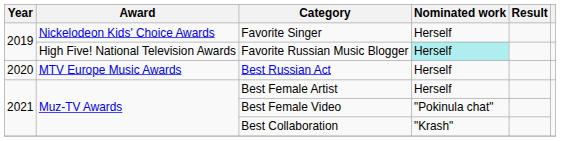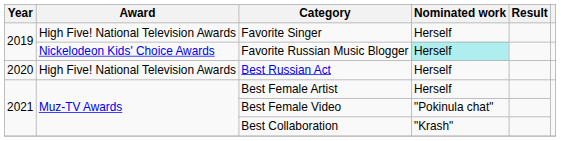 <table class="wikitable sortable">
 <tr>
 <th>Year</th>
 <th>Award</th>
 <th>Category</th>
 <th>Nominated work</th>
 <th>Result</th>
 <th class="unsortable"></th>
 </tr>
 <tr>
 <td rowspan=2>2019</td>
-<td><a href='#'>Nickelodeon Kids' Choice Awards</a></td>
+<td>High Five! National Television Awards</td>
 <td>Favorite Singer</td>
 <td>Herself</td>
 <td></td>
 <td style="text-align:center;"></td>
 </tr>
 <tr>
-<td>High Five! National Television Awards</td>
+<td><a href='#'>Nickelodeon Kids' Choice Awards</a></td>
 <td>Favorite Russian Music Blogger</td>
 <td style="background: paleturquoise;">Herself</td>
 <td></td>
 <td style="text-align:center;"></td>
 </tr>
 <tr>
 <td rowspan=1>2020</td>
-<td><a href='#'>MTV Europe Music Awards</a></td>
+<td>High Five! National Television Awards</td>
 <td><a href='#'>Best Russian Act</a></td>
 <td>Herself</td>
 <td></td>
 <td style="text-align:center;"></td>
 </tr>
 <tr>
 <td rowspan=3>2021</td>
 <td rowspan=3><a href='#'>Muz-TV Awards</a></td>
 <td>Best Female Artist</td>
 <td>Herself</td>
 <td></td>
 <td rowspan=3 style="text-align:center;"></td>
 </tr>
 <tr>
 <td>Best Female Video</td>
 <td>"Pokinula chat"</td>
 <td></td>
 </tr>
 <tr>
 <td>Best Collaboration</td>
 <td>"Krash" </td>
 <td></td>
 </tr>
 <tr>
 </tr>
 </table>
